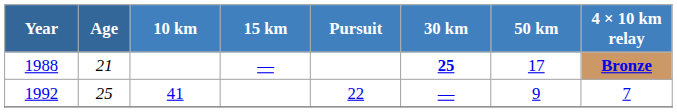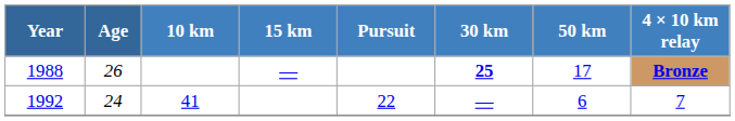 <table class="wikitable" style="font-size:95%; text-align:center; border:grey solid 1px; border-collapse:collapse; background:#ffffff;">
 <tr>
 <th style="background-color:#369; color:white; width:60px;"> Year </th>
 <th style="background-color:#369; color:white; width:40px;"> Age </th>
 <th style="background-color:#4180be; color:white; width:75px;"> 10 km </th>
 <th style="background-color:#4180be; color:white; width:75px;"> 15 km </th>
 <th style="background-color:#4180be; color:white; width:75px;"> Pursuit </th>
 <th style="background-color:#4180be; color:white; width:75px;"> 30 km </th>
 <th style="background-color:#4180be; color:white; width:75px;"> 50 km </th>
 <th style="background-color:#4180be; color:white; width:75px;"> 4 × 10 km <br> relay </th>
 </tr>
 <tr>
 <td><a href='#'>1988</a></td>
-<td><em>21</em></td>
+<td><em>26</em></td>
 <td></td>
 <td><a href='#'>—</a></td>
 <td></td>
 <td><strong><a href='#'>25</a></strong></td>
 <td><a href='#'>17</a></td>
 <td style="background:#c96;"><a href='#'><strong>Bronze</strong></a></td>
 </tr>
 <tr>
 <td><a href='#'>1992</a></td>
-<td><em>25</em></td>
+<td><em>24</em></td>
 <td><a href='#'>41</a></td>
 <td></td>
 <td><a href='#'>22</a></td>
 <td><a href='#'>—</a></td>
-<td><a href='#'>9</a></td>
+<td><a href='#'>6</a></td>
 <td><a href='#'>7</a></td>
 </tr>
 <tr>
 </tr>
 </table>
